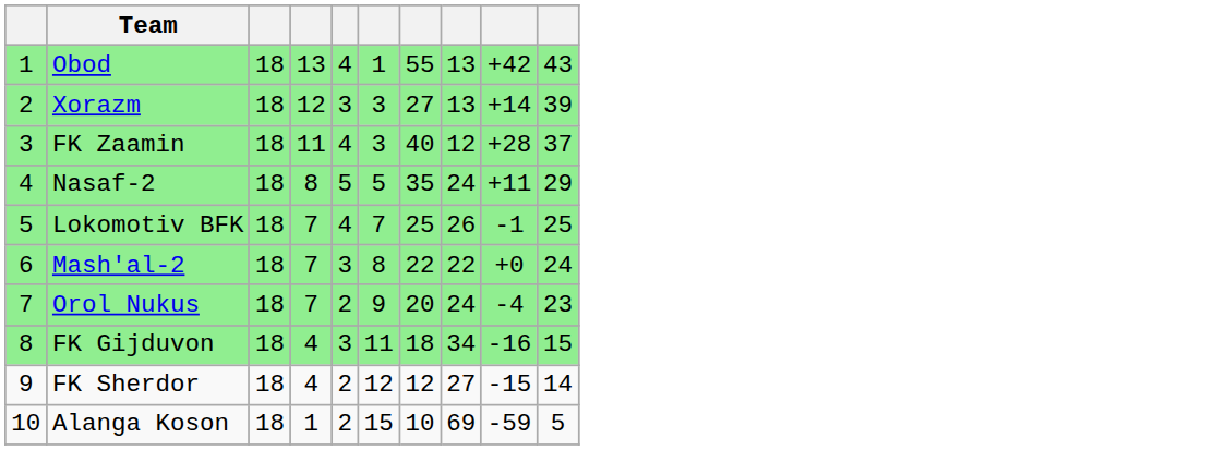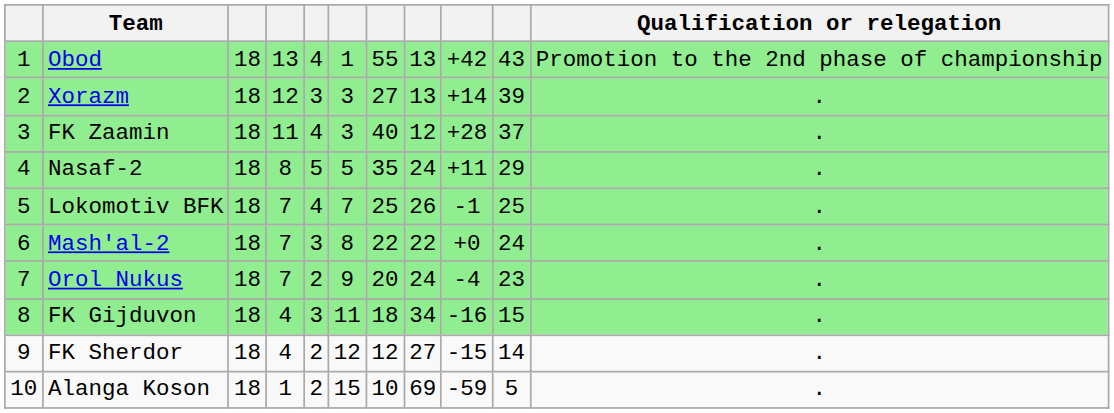 <table class="wikitable sortable" style="text-align:center; font-size:100%;">
 <tr>
 <th></th>
 <th>Team</th>
 <th></th>
 <th></th>
 <th></th>
 <th></th>
 <th></th>
 <th></th>
 <th></th>
 <th></th>
+<th>Qualification or relegation</th>
 </tr>
 <tr align="center" bgcolor="#90EE90">
 <td>1</td>
 <td align="left"><a href='#'>Obod</a></td>
 <td>18</td>
 <td>13</td>
 <td>4</td>
 <td>1</td>
 <td>55</td>
 <td>13</td>
 <td>+42</td>
 <td>43</td>
+<td>Promotion to the 2nd phase of championship</td>
 </tr>
 <tr align="center" bgcolor="#90EE90">
 <td>2</td>
 <td align="left"><a href='#'>Xorazm</a></td>
 <td>18</td>
 <td>12</td>
 <td>3</td>
 <td>3</td>
 <td>27</td>
 <td>13</td>
 <td>+14</td>
 <td>39</td>
+<td>.</td>
 </tr>
 <tr align="center" bgcolor="#90EE90">
 <td>3</td>
 <td align="left">FK Zaamin</td>
 <td>18</td>
 <td>11</td>
 <td>4</td>
 <td>3</td>
 <td>40</td>
 <td>12</td>
 <td>+28</td>
 <td>37</td>
+<td>.</td>
 </tr>
 <tr align="center" bgcolor="#90EE90">
 <td>4</td>
 <td align="left">Nasaf-2</td>
 <td>18</td>
 <td>8</td>
 <td>5</td>
 <td>5</td>
 <td>35</td>
 <td>24</td>
 <td>+11</td>
 <td>29</td>
+<td>.</td>
 </tr>
 <tr align="center" bgcolor="#90EE90">
 <td>5</td>
 <td align="left">Lokomotiv BFK</td>
 <td>18</td>
 <td>7</td>
 <td>4</td>
 <td>7</td>
 <td>25</td>
 <td>26</td>
 <td>-1</td>
 <td>25</td>
+<td>.</td>
 </tr>
 <tr align="center" bgcolor="#90EE90">
 <td>6</td>
 <td align="left"><a href='#'>Mash'al-2</a></td>
 <td>18</td>
 <td>7</td>
 <td>3</td>
 <td>8</td>
 <td>22</td>
 <td>22</td>
 <td>+0</td>
 <td>24</td>
+<td>.</td>
 </tr>
 <tr align="center" bgcolor="#90EE90">
 <td>7</td>
 <td align="left"><a href='#'>Orol Nukus</a></td>
 <td>18</td>
 <td>7</td>
 <td>2</td>
 <td>9</td>
 <td>20</td>
 <td>24</td>
 <td>-4</td>
 <td>23</td>
+<td>.</td>
 </tr>
 <tr align="center" bgcolor="#90EE90">
 <td>8</td>
 <td align="left">FK Gijduvon</td>
 <td>18</td>
 <td>4</td>
 <td>3</td>
 <td>11</td>
 <td>18</td>
 <td>34</td>
 <td>-16</td>
 <td>15</td>
+<td>.</td>
 </tr>
 <tr align="center" bgcolor="">
 <td>9</td>
 <td align="left">FK Sherdor</td>
 <td>18</td>
 <td>4</td>
 <td>2</td>
 <td>12</td>
 <td>12</td>
 <td>27</td>
 <td>-15</td>
 <td>14</td>
+<td>.</td>
 </tr>
 <tr align="center" bgcolor="">
 <td>10</td>
 <td align="left">Alanga Koson</td>
 <td>18</td>
 <td>1</td>
 <td>2</td>
 <td>15</td>
 <td>10</td>
 <td>69</td>
 <td>-59</td>
 <td>5</td>
+<td>.</td>
 </tr>
 </table>
